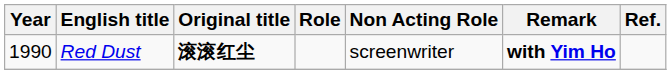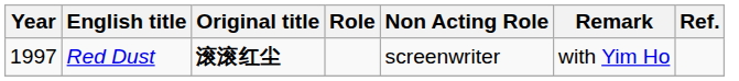 <table class="wikitable sortable">
 <tr>
 <th>Year</th>
 <th>English title</th>
 <th>Original title</th>
 <th>Role</th>
 <th>Non Acting Role</th>
 <th>Remark</th>
 <th>Ref.</th>
 </tr>
 <tr>
-<td>1990</td>
+<td>1997</td>
 <td><em><a href='#'>Red Dust</a></em></td>
 <td><strong>滚滚红尘</strong></td>
 <td></td>
 <td>screenwriter</td>
-<td><strong>with <a href='#'>Yim Ho</a></strong></td>
+<td>with <a href='#'>Yim Ho</a></td>
 <td></td>
 </tr>
 <tr>
 </tr>
 </table>
